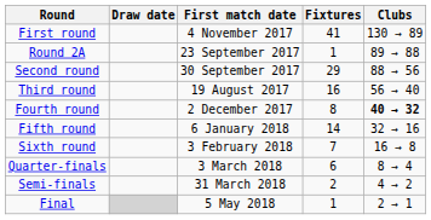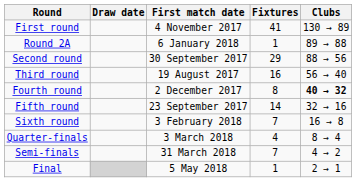 <table class="wikitable" style="text-align: center">
 <tr>
 <th>Round</th>
 <th>Draw date</th>
 <th>First match date</th>
 <th>Fixtures</th>
 <th>Clubs</th>
 </tr>
 <tr>
 <td><a href='#'>First round</a></td>
 <td></td>
 <td>4 November 2017</td>
 <td>41</td>
 <td>130 → 89</td>
 </tr>
 <tr>
 <td><a href='#'>Round 2A</a></td>
 <td></td>
-<td>23 September 2017</td>
+<td>6 January 2018</td>
 <td>1</td>
 <td>89 → 88</td>
 </tr>
 <tr>
 <td><a href='#'>Second round</a></td>
 <td></td>
 <td>30 September 2017</td>
 <td>29</td>
 <td>88 → 56</td>
 </tr>
 <tr>
 <td><a href='#'>Third round</a></td>
 <td></td>
 <td>19 August 2017</td>
 <td>16</td>
 <td>56 → 40</td>
 </tr>
 <tr>
 <td><a href='#'>Fourth round</a></td>
 <td></td>
 <td>2 December 2017</td>
 <td>8</td>
 <td><strong>40 → 32</strong></td>
 </tr>
 <tr>
 <td><a href='#'>Fifth round</a></td>
 <td></td>
-<td>6 January 2018</td>
+<td>23 September 2017</td>
 <td>14</td>
 <td>32 → 16</td>
 </tr>
 <tr>
 <td><a href='#'>Sixth round</a></td>
 <td></td>
 <td>3 February 2018</td>
 <td>7</td>
 <td>16 → 8</td>
 </tr>
 <tr>
 <td><a href='#'>Quarter-finals</a></td>
 <td></td>
 <td>3 March 2018</td>
-<td>6</td>
+<td>4</td>
 <td>8 → 4</td>
 </tr>
 <tr>
 <td><a href='#'>Semi-finals</a></td>
 <td></td>
 <td>31 March 2018</td>
-<td>2</td>
+<td>7</td>
 <td>4 → 2</td>
 </tr>
 <tr>
 <td><a href='#'>Final</a></td>
 <td style="background-color:#D3D3D3"></td>
 <td>5 May 2018</td>
 <td>1</td>
 <td>2 → 1</td>
 </tr>
 </table>
